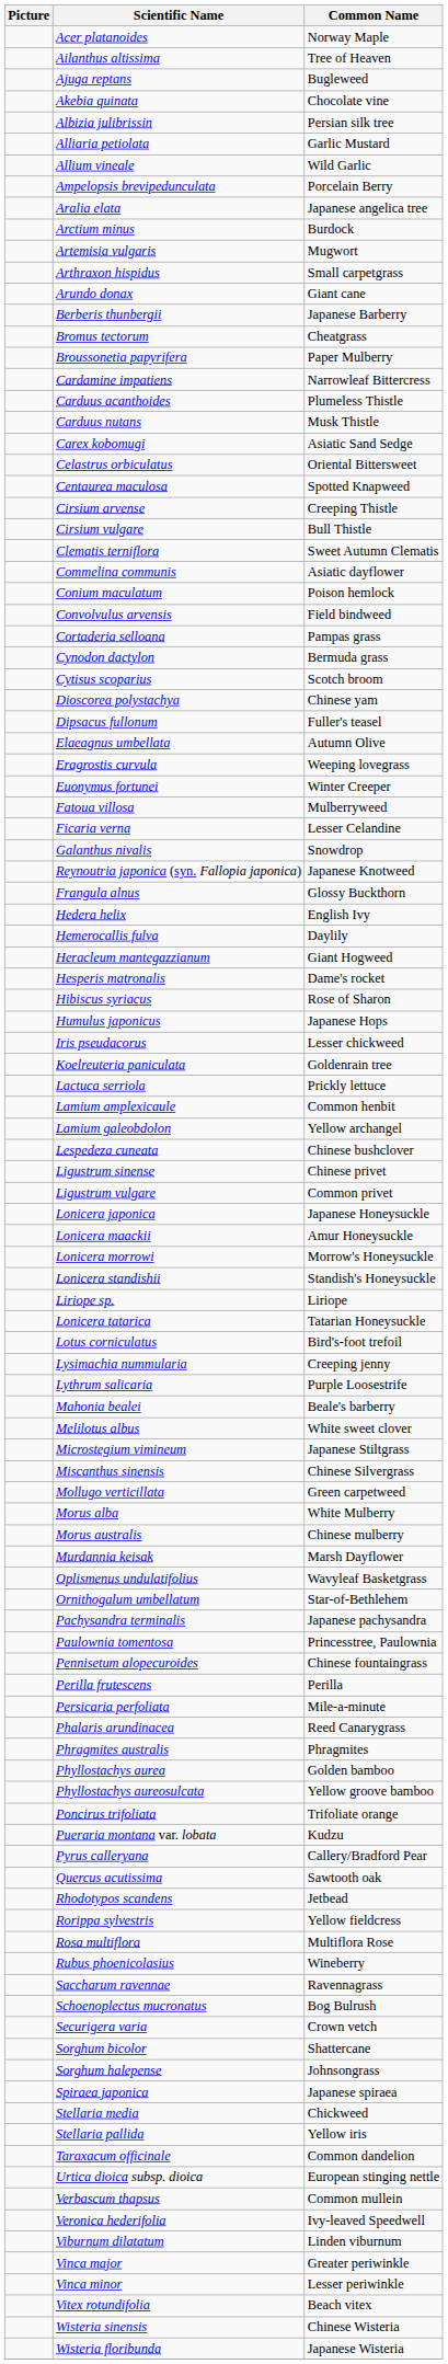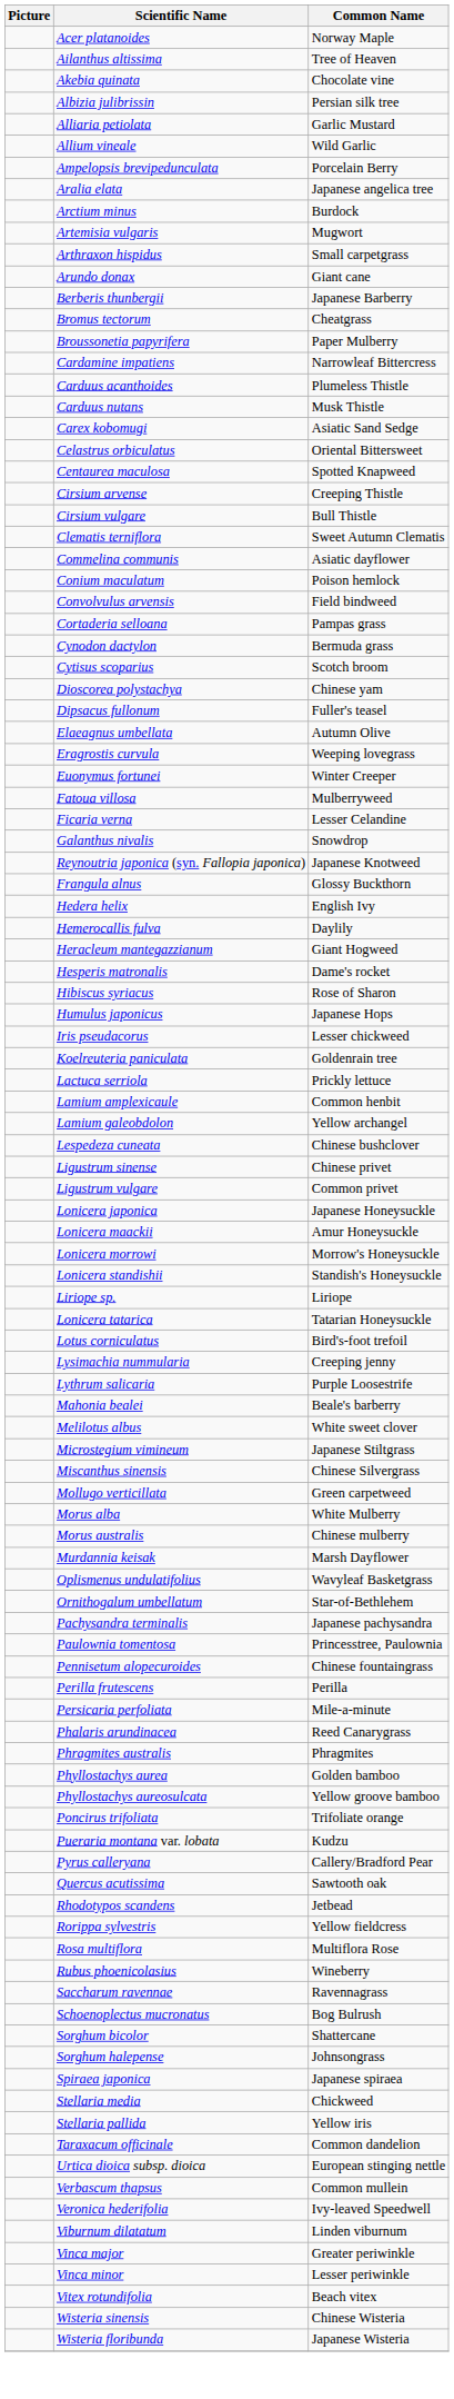 <table class="wikitable sortable">
 <tr>
 <th class=unsortable><strong>Picture</strong></th>
 <th><strong>Scientific Name</strong></th>
 <th><strong>Common Name</strong></th>
 </tr>
 <tr>
 <td></td>
 <td><em><a href='#'>Acer platanoides</a></em></td>
 <td>Norway Maple</td>
 </tr>
 <tr>
 <td></td>
 <td><em><a href='#'>Ailanthus altissima</a></em></td>
 <td>Tree of Heaven</td>
-</tr>
-<tr>
-<td></td>
-<td><em><a href='#'>Ajuga reptans</a></em></td>
-<td>Bugleweed</td>
 </tr>
 <tr>
 <td></td>
 <td><em><a href='#'>Akebia quinata</a></em></td>
 <td>Chocolate vine</td>
 </tr>
 <tr>
 <td></td>
 <td><em><a href='#'>Albizia julibrissin</a></em></td>
 <td>Persian silk tree</td>
 </tr>
 <tr>
 <td></td>
 <td><em><a href='#'>Alliaria petiolata</a></em></td>
 <td>Garlic Mustard</td>
 </tr>
 <tr>
 <td></td>
 <td><em><a href='#'>Allium vineale</a></em></td>
 <td>Wild Garlic</td>
 </tr>
 <tr>
 <td></td>
 <td><em><a href='#'>Ampelopsis brevipedunculata</a></em></td>
 <td>Porcelain Berry</td>
 </tr>
 <tr>
 <td></td>
 <td><em><a href='#'>Aralia elata</a></em></td>
 <td>Japanese angelica tree</td>
 </tr>
 <tr>
 <td></td>
 <td><em><a href='#'>Arctium minus</a></em></td>
 <td>Burdock</td>
 </tr>
 <tr>
 <td></td>
 <td><em><a href='#'>Artemisia vulgaris</a></em></td>
 <td>Mugwort</td>
 </tr>
 <tr>
 <td></td>
 <td><em><a href='#'>Arthraxon hispidus</a></em></td>
 <td>Small carpetgrass</td>
 </tr>
 <tr>
 <td></td>
 <td><em><a href='#'>Arundo donax</a></em></td>
 <td>Giant cane</td>
 </tr>
 <tr>
 <td></td>
 <td><em><a href='#'>Berberis thunbergii</a></em></td>
 <td>Japanese Barberry</td>
 </tr>
 <tr>
 <td></td>
 <td><em><a href='#'>Bromus tectorum</a></em></td>
 <td>Cheatgrass</td>
 </tr>
 <tr>
 <td></td>
 <td><em><a href='#'>Broussonetia papyrifera</a></em></td>
 <td>Paper Mulberry</td>
 </tr>
 <tr>
 <td></td>
 <td><em><a href='#'>Cardamine impatiens</a></em></td>
 <td>Narrowleaf Bittercress</td>
 </tr>
 <tr>
 <td></td>
 <td><em><a href='#'>Carduus acanthoides</a></em></td>
 <td>Plumeless Thistle</td>
 </tr>
 <tr>
 <td></td>
 <td><em><a href='#'>Carduus nutans</a></em></td>
 <td>Musk Thistle</td>
 </tr>
 <tr>
 <td></td>
 <td><em><a href='#'>Carex kobomugi</a></em></td>
 <td>Asiatic Sand Sedge</td>
 </tr>
 <tr>
 <td></td>
 <td><em><a href='#'>Celastrus orbiculatus</a></em></td>
 <td>Oriental Bittersweet</td>
 </tr>
 <tr>
 <td></td>
 <td><em><a href='#'>Centaurea maculosa</a></em></td>
 <td>Spotted Knapweed</td>
 </tr>
 <tr>
 <td></td>
 <td><em><a href='#'>Cirsium arvense</a></em></td>
 <td>Creeping Thistle</td>
 </tr>
 <tr>
 <td></td>
 <td><em><a href='#'>Cirsium vulgare</a></em></td>
 <td>Bull Thistle</td>
 </tr>
 <tr>
 <td></td>
 <td><em><a href='#'>Clematis terniflora</a></em></td>
 <td>Sweet Autumn Clematis</td>
 </tr>
 <tr>
 <td></td>
 <td><em><a href='#'>Commelina communis</a></em></td>
 <td>Asiatic dayflower</td>
 </tr>
 <tr>
 <td></td>
 <td><em><a href='#'>Conium maculatum</a></em></td>
 <td>Poison hemlock</td>
 </tr>
 <tr>
 <td></td>
 <td><em><a href='#'>Convolvulus arvensis</a></em></td>
 <td>Field bindweed</td>
 </tr>
 <tr>
 <td></td>
 <td><em><a href='#'>Cortaderia selloana</a></em></td>
 <td>Pampas grass</td>
 </tr>
 <tr>
 <td></td>
 <td><em><a href='#'>Cynodon dactylon</a></em></td>
 <td>Bermuda grass</td>
 </tr>
 <tr>
 <td></td>
 <td><em><a href='#'>Cytisus scoparius</a></em></td>
 <td>Scotch broom</td>
 </tr>
 <tr>
 <td></td>
 <td><em><a href='#'>Dioscorea polystachya</a></em></td>
 <td>Chinese yam</td>
 </tr>
 <tr>
 <td></td>
 <td><em><a href='#'>Dipsacus fullonum</a></em></td>
 <td>Fuller's teasel</td>
 </tr>
 <tr>
 <td></td>
 <td><em><a href='#'>Elaeagnus umbellata</a></em></td>
 <td>Autumn Olive</td>
 </tr>
 <tr>
 <td></td>
 <td><em><a href='#'>Eragrostis curvula</a></em></td>
 <td>Weeping lovegrass</td>
 </tr>
 <tr>
 <td></td>
 <td><em><a href='#'>Euonymus fortunei</a></em></td>
 <td>Winter Creeper</td>
 </tr>
 <tr>
 <td></td>
 <td><em><a href='#'>Fatoua villosa</a></em></td>
 <td>Mulberryweed</td>
 </tr>
 <tr>
 <td></td>
 <td><em><a href='#'>Ficaria verna</a></em></td>
 <td>Lesser Celandine</td>
 </tr>
 <tr>
 <td></td>
 <td><em><a href='#'>Galanthus nivalis</a></em></td>
 <td>Snowdrop</td>
 </tr>
 <tr>
 <td></td>
 <td><em><a href='#'>Reynoutria japonica</a></em> (<a href='#'>syn.</a> <em>Fallopia japonica</em>)</td>
 <td>Japanese Knotweed</td>
 </tr>
 <tr>
 <td></td>
 <td><em><a href='#'>Frangula alnus</a></em></td>
 <td>Glossy Buckthorn</td>
 </tr>
 <tr>
 <td></td>
 <td><em><a href='#'>Hedera helix</a></em></td>
 <td>English Ivy</td>
 </tr>
 <tr>
 <td></td>
 <td><em><a href='#'>Hemerocallis fulva</a></em></td>
 <td>Daylily</td>
 </tr>
 <tr>
 <td></td>
 <td><em><a href='#'>Heracleum mantegazzianum</a></em></td>
 <td>Giant Hogweed</td>
 </tr>
 <tr>
 <td></td>
 <td><em><a href='#'>Hesperis matronalis</a></em></td>
 <td>Dame's rocket</td>
 </tr>
 <tr>
 <td></td>
 <td><em><a href='#'>Hibiscus syriacus</a></em></td>
 <td>Rose of Sharon</td>
 </tr>
 <tr>
 <td></td>
 <td><em><a href='#'>Humulus japonicus</a></em></td>
 <td>Japanese Hops</td>
 </tr>
 <tr>
 <td></td>
 <td><em><a href='#'>Iris pseudacorus</a></em></td>
 <td>Lesser chickweed</td>
 </tr>
 <tr>
 <td></td>
 <td><em><a href='#'>Koelreuteria paniculata</a></em></td>
 <td>Goldenrain tree</td>
 </tr>
 <tr>
 <td></td>
 <td><em><a href='#'>Lactuca serriola</a></em></td>
 <td>Prickly lettuce</td>
 </tr>
 <tr>
 <td></td>
 <td><em><a href='#'>Lamium amplexicaule</a></em></td>
 <td>Common henbit</td>
 </tr>
 <tr>
 <td></td>
 <td><em><a href='#'>Lamium galeobdolon</a></em></td>
 <td>Yellow archangel</td>
 </tr>
 <tr>
 <td></td>
 <td><em><a href='#'>Lespedeza cuneata</a></em></td>
 <td>Chinese bushclover</td>
 </tr>
 <tr>
 <td></td>
 <td><em><a href='#'>Ligustrum sinense</a></em></td>
 <td>Chinese privet</td>
 </tr>
 <tr>
 <td></td>
 <td><em><a href='#'>Ligustrum vulgare</a></em></td>
 <td>Common privet</td>
 </tr>
 <tr>
 <td></td>
 <td><em><a href='#'>Lonicera japonica</a></em></td>
 <td>Japanese Honeysuckle</td>
 </tr>
 <tr>
 <td></td>
 <td><em><a href='#'>Lonicera maackii</a></em></td>
 <td>Amur Honeysuckle</td>
 </tr>
 <tr>
 <td></td>
 <td><em><a href='#'>Lonicera morrowi</a></em></td>
 <td>Morrow's Honeysuckle</td>
 </tr>
 <tr>
 <td></td>
 <td><em><a href='#'>Lonicera standishii</a></em></td>
 <td>Standish's Honeysuckle</td>
 </tr>
 <tr>
 <td></td>
 <td><em><a href='#'>Liriope sp.</a></em></td>
 <td>Liriope</td>
 </tr>
 <tr>
 <td></td>
 <td><em><a href='#'>Lonicera tatarica</a></em></td>
 <td>Tatarian Honeysuckle</td>
 </tr>
 <tr>
 <td></td>
 <td><em><a href='#'>Lotus corniculatus</a></em></td>
 <td>Bird's-foot trefoil</td>
 </tr>
 <tr>
 <td></td>
 <td><em><a href='#'>Lysimachia nummularia</a></em></td>
 <td>Creeping jenny</td>
 </tr>
 <tr>
 <td></td>
 <td><em><a href='#'>Lythrum salicaria</a></em></td>
 <td>Purple Loosestrife</td>
 </tr>
 <tr>
 <td></td>
 <td><em><a href='#'>Mahonia bealei</a></em></td>
 <td>Beale's barberry</td>
 </tr>
 <tr>
 <td></td>
 <td><em><a href='#'>Melilotus albus</a></em></td>
 <td>White sweet clover</td>
 </tr>
 <tr>
 <td></td>
 <td><em><a href='#'>Microstegium vimineum</a></em></td>
 <td>Japanese Stiltgrass</td>
 </tr>
 <tr>
 <td></td>
 <td><em><a href='#'>Miscanthus sinensis</a></em></td>
 <td>Chinese Silvergrass</td>
 </tr>
 <tr>
 <td></td>
 <td><em><a href='#'>Mollugo verticillata</a></em></td>
 <td>Green carpetweed</td>
 </tr>
 <tr>
 <td></td>
 <td><em><a href='#'>Morus alba</a></em></td>
 <td>White Mulberry</td>
 </tr>
 <tr>
 <td></td>
 <td><em><a href='#'>Morus australis</a></em></td>
 <td>Chinese mulberry</td>
 </tr>
 <tr>
 <td></td>
 <td><em><a href='#'>Murdannia keisak</a></em></td>
 <td>Marsh Dayflower</td>
 </tr>
 <tr>
 <td></td>
 <td><em><a href='#'>Oplismenus undulatifolius</a></em></td>
 <td>Wavyleaf Basketgrass</td>
 </tr>
 <tr>
 <td></td>
 <td><em><a href='#'>Ornithogalum umbellatum</a></em></td>
 <td>Star-of-Bethlehem</td>
 </tr>
 <tr>
 <td></td>
 <td><em><a href='#'>Pachysandra terminalis</a></em></td>
 <td>Japanese pachysandra</td>
 </tr>
 <tr>
 <td></td>
 <td><em><a href='#'>Paulownia tomentosa</a></em></td>
 <td>Princesstree, Paulownia</td>
 </tr>
 <tr>
 <td></td>
 <td><em><a href='#'>Pennisetum alopecuroides</a></em></td>
 <td>Chinese fountaingrass</td>
 </tr>
 <tr>
 <td></td>
 <td><em><a href='#'>Perilla frutescens</a></em></td>
 <td>Perilla</td>
 </tr>
 <tr>
 <td></td>
 <td><em><a href='#'>Persicaria perfoliata</a></em></td>
 <td>Mile-a-minute</td>
 </tr>
 <tr>
 <td></td>
 <td><em><a href='#'>Phalaris arundinacea</a></em></td>
 <td>Reed Canarygrass</td>
 </tr>
 <tr>
 <td></td>
 <td><em><a href='#'>Phragmites australis</a></em></td>
 <td>Phragmites</td>
 </tr>
 <tr>
 <td></td>
 <td><em><a href='#'>Phyllostachys aurea</a></em></td>
 <td>Golden bamboo</td>
 </tr>
 <tr>
 <td></td>
 <td><em><a href='#'>Phyllostachys aureosulcata</a></em></td>
 <td>Yellow groove bamboo</td>
 </tr>
 <tr>
 <td></td>
 <td><em><a href='#'>Poncirus trifoliata</a></em></td>
 <td>Trifoliate orange</td>
 </tr>
 <tr>
 <td></td>
 <td><em><a href='#'>Pueraria montana</a></em> var. <em>lobata</em></td>
 <td>Kudzu</td>
 </tr>
 <tr>
 <td></td>
 <td><em><a href='#'>Pyrus calleryana</a></em></td>
 <td>Callery/Bradford Pear</td>
 </tr>
 <tr>
 <td></td>
 <td><em><a href='#'>Quercus acutissima</a></em></td>
 <td>Sawtooth oak</td>
 </tr>
 <tr>
 <td></td>
 <td><em><a href='#'>Rhodotypos scandens</a></em></td>
 <td>Jetbead</td>
 </tr>
 <tr>
 <td></td>
 <td><em><a href='#'>Rorippa sylvestris</a></em></td>
 <td>Yellow fieldcress</td>
 </tr>
 <tr>
 <td></td>
 <td><em><a href='#'>Rosa multiflora</a></em></td>
 <td>Multiflora Rose</td>
 </tr>
 <tr>
 <td></td>
 <td><em><a href='#'>Rubus phoenicolasius</a></em></td>
 <td>Wineberry</td>
 </tr>
 <tr>
 <td></td>
 <td><em><a href='#'>Saccharum ravennae</a></em></td>
 <td>Ravennagrass</td>
 </tr>
 <tr>
 <td></td>
 <td><em><a href='#'>Schoenoplectus mucronatus</a></em></td>
 <td>Bog Bulrush</td>
 </tr>
 <tr>
 <td></td>
-<td><em><a href='#'>Securigera varia</a></em></td>
-<td>Crown vetch</td>
-</tr>
-<tr>
-<td></td>
 <td><em><a href='#'>Sorghum bicolor</a></em></td>
 <td>Shattercane</td>
 </tr>
 <tr>
 <td></td>
 <td><em><a href='#'>Sorghum halepense</a></em></td>
 <td>Johnsongrass</td>
 </tr>
 <tr>
 <td></td>
 <td><em><a href='#'>Spiraea japonica</a></em></td>
 <td>Japanese spiraea</td>
 </tr>
 <tr>
 <td></td>
 <td><em><a href='#'>Stellaria media</a></em></td>
 <td>Chickweed</td>
 </tr>
 <tr>
 <td></td>
 <td><em><a href='#'>Stellaria pallida</a></em></td>
 <td>Yellow iris</td>
 </tr>
 <tr>
 <td></td>
 <td><em><a href='#'>Taraxacum officinale</a></em></td>
 <td>Common dandelion</td>
 </tr>
 <tr>
 <td></td>
 <td><em><a href='#'>Urtica dioica</a> subsp. dioica</em></td>
 <td>European stinging nettle</td>
 </tr>
 <tr>
 <td></td>
 <td><em><a href='#'>Verbascum thapsus</a></em></td>
 <td>Common mullein</td>
 </tr>
 <tr>
 <td></td>
 <td><em><a href='#'>Veronica hederifolia</a></em></td>
 <td>Ivy-leaved Speedwell</td>
 </tr>
 <tr>
 <td></td>
 <td><em><a href='#'>Viburnum dilatatum</a></em></td>
 <td>Linden viburnum</td>
 </tr>
 <tr>
 <td></td>
 <td><em><a href='#'>Vinca major</a></em></td>
 <td>Greater periwinkle</td>
 </tr>
 <tr>
 <td></td>
 <td><em><a href='#'>Vinca minor</a></em></td>
 <td>Lesser periwinkle</td>
 </tr>
 <tr>
 <td></td>
 <td><em><a href='#'>Vitex rotundifolia</a></em></td>
 <td>Beach vitex</td>
 </tr>
 <tr>
 <td></td>
 <td><em><a href='#'>Wisteria sinensis</a></em></td>
 <td>Chinese Wisteria</td>
 </tr>
 <tr>
 <td></td>
 <td><em><a href='#'>Wisteria floribunda</a></em></td>
 <td>Japanese Wisteria</td>
 </tr>
 <tr>
 </tr>
 </table>
